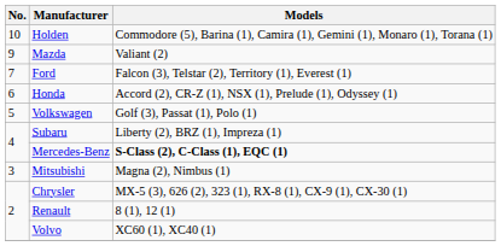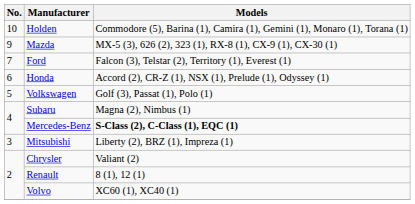 <table class="wikitable">
 <tr>
 <th>No.</th>
 <th>Manufacturer</th>
 <th>Models</th>
 </tr>
 <tr>
 <td>10</td>
 <td><a href='#'>Holden</a></td>
 <td>Commodore (5), Barina (1), Camira (1), Gemini (1), Monaro (1), Torana (1)</td>
 </tr>
 <tr>
 <td>9</td>
 <td><a href='#'>Mazda</a></td>
-<td>Valiant (2)</td>
+<td>MX-5 (3), 626 (2), 323 (1), RX-8 (1), CX-9 (1), CX-30 (1)</td>
 </tr>
 <tr>
 <td>7</td>
 <td><a href='#'>Ford</a></td>
 <td>Falcon (3), Telstar (2), Territory (1), Everest (1)</td>
 </tr>
 <tr>
 <td>6</td>
 <td><a href='#'>Honda</a></td>
 <td>Accord (2), CR-Z (1), NSX (1), Prelude (1), Odyssey (1)</td>
 </tr>
 <tr>
 <td>5</td>
 <td><a href='#'>Volkswagen</a></td>
 <td>Golf (3), Passat (1), Polo (1)</td>
 </tr>
 <tr>
 <td rowspan="2">4</td>
 <td><a href='#'>Subaru</a></td>
-<td>Liberty (2), BRZ (1), Impreza (1)</td>
+<td>Magna (2), Nimbus (1)</td>
 </tr>
 <tr>
 <td><a href='#'>Mercedes-Benz</a></td>
 <td><strong>S-Class (2), C-Class (1), EQC (1)</strong></td>
 </tr>
 <tr>
 <td>3</td>
 <td><a href='#'>Mitsubishi</a></td>
-<td>Magna (2), Nimbus (1)</td>
+<td>Liberty (2), BRZ (1), Impreza (1)</td>
 </tr>
 <tr>
 <td rowspan="3">2</td>
 <td><a href='#'>Chrysler</a></td>
-<td>MX-5 (3), 626 (2), 323 (1), RX-8 (1), CX-9 (1), CX-30 (1)</td>
+<td>Valiant (2)</td>
 </tr>
 <tr>
 <td><a href='#'>Renault</a></td>
 <td>8 (1), 12 (1)</td>
 </tr>
 <tr>
 <td><a href='#'>Volvo</a></td>
 <td>XC60 (1), XC40 (1)</td>
 </tr>
 <tr>
 </tr>
 </table>
